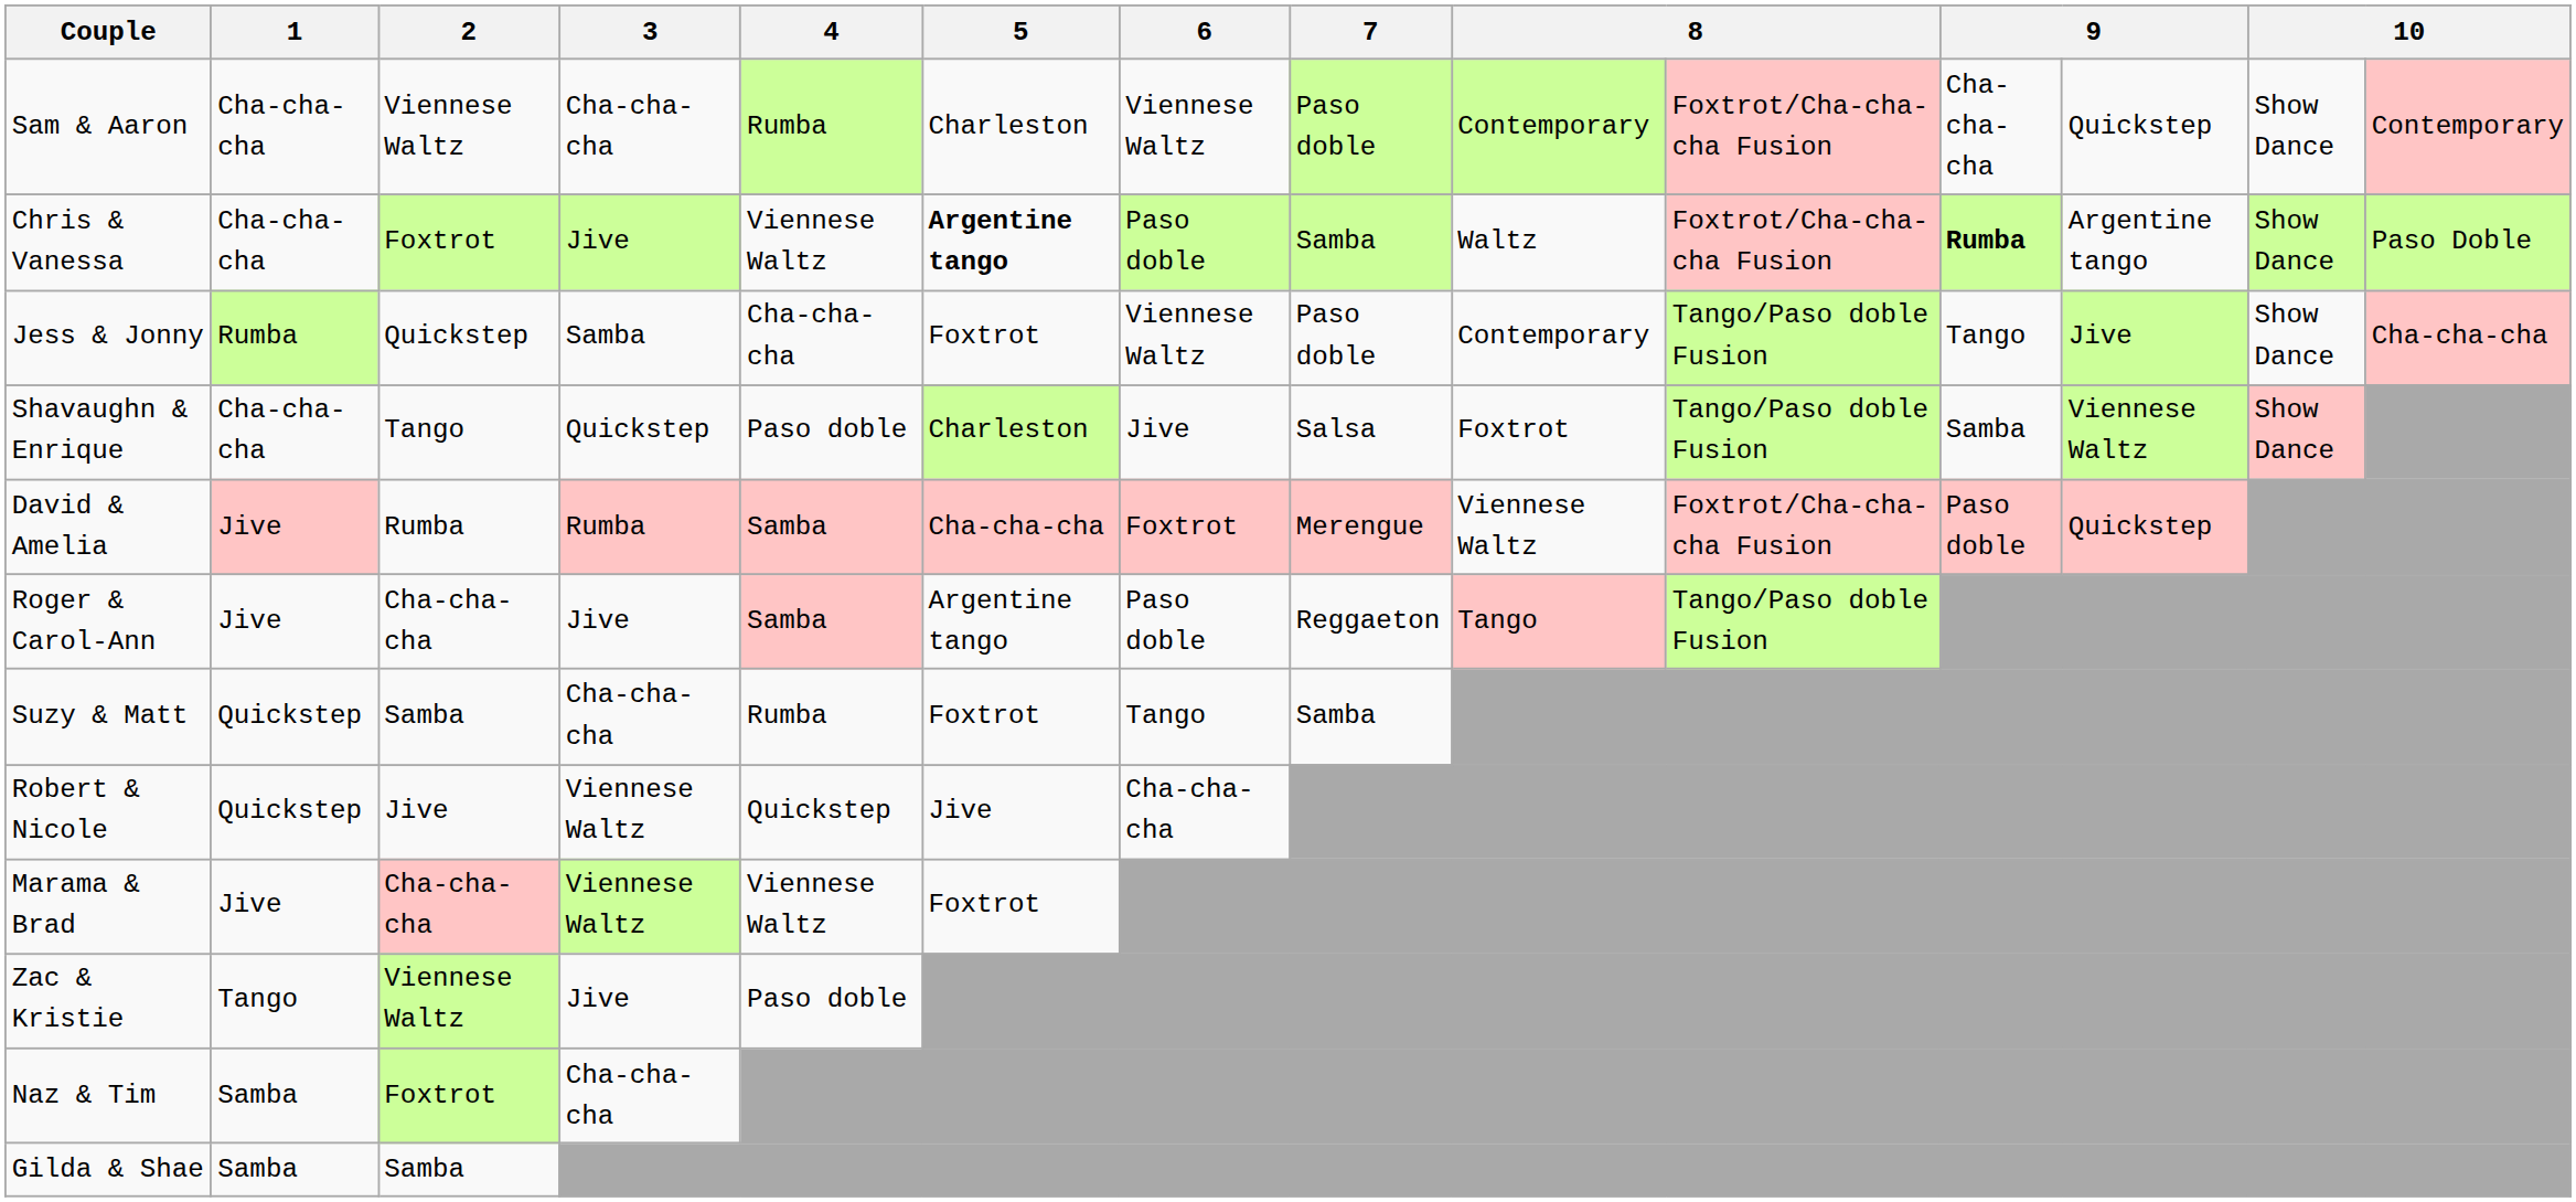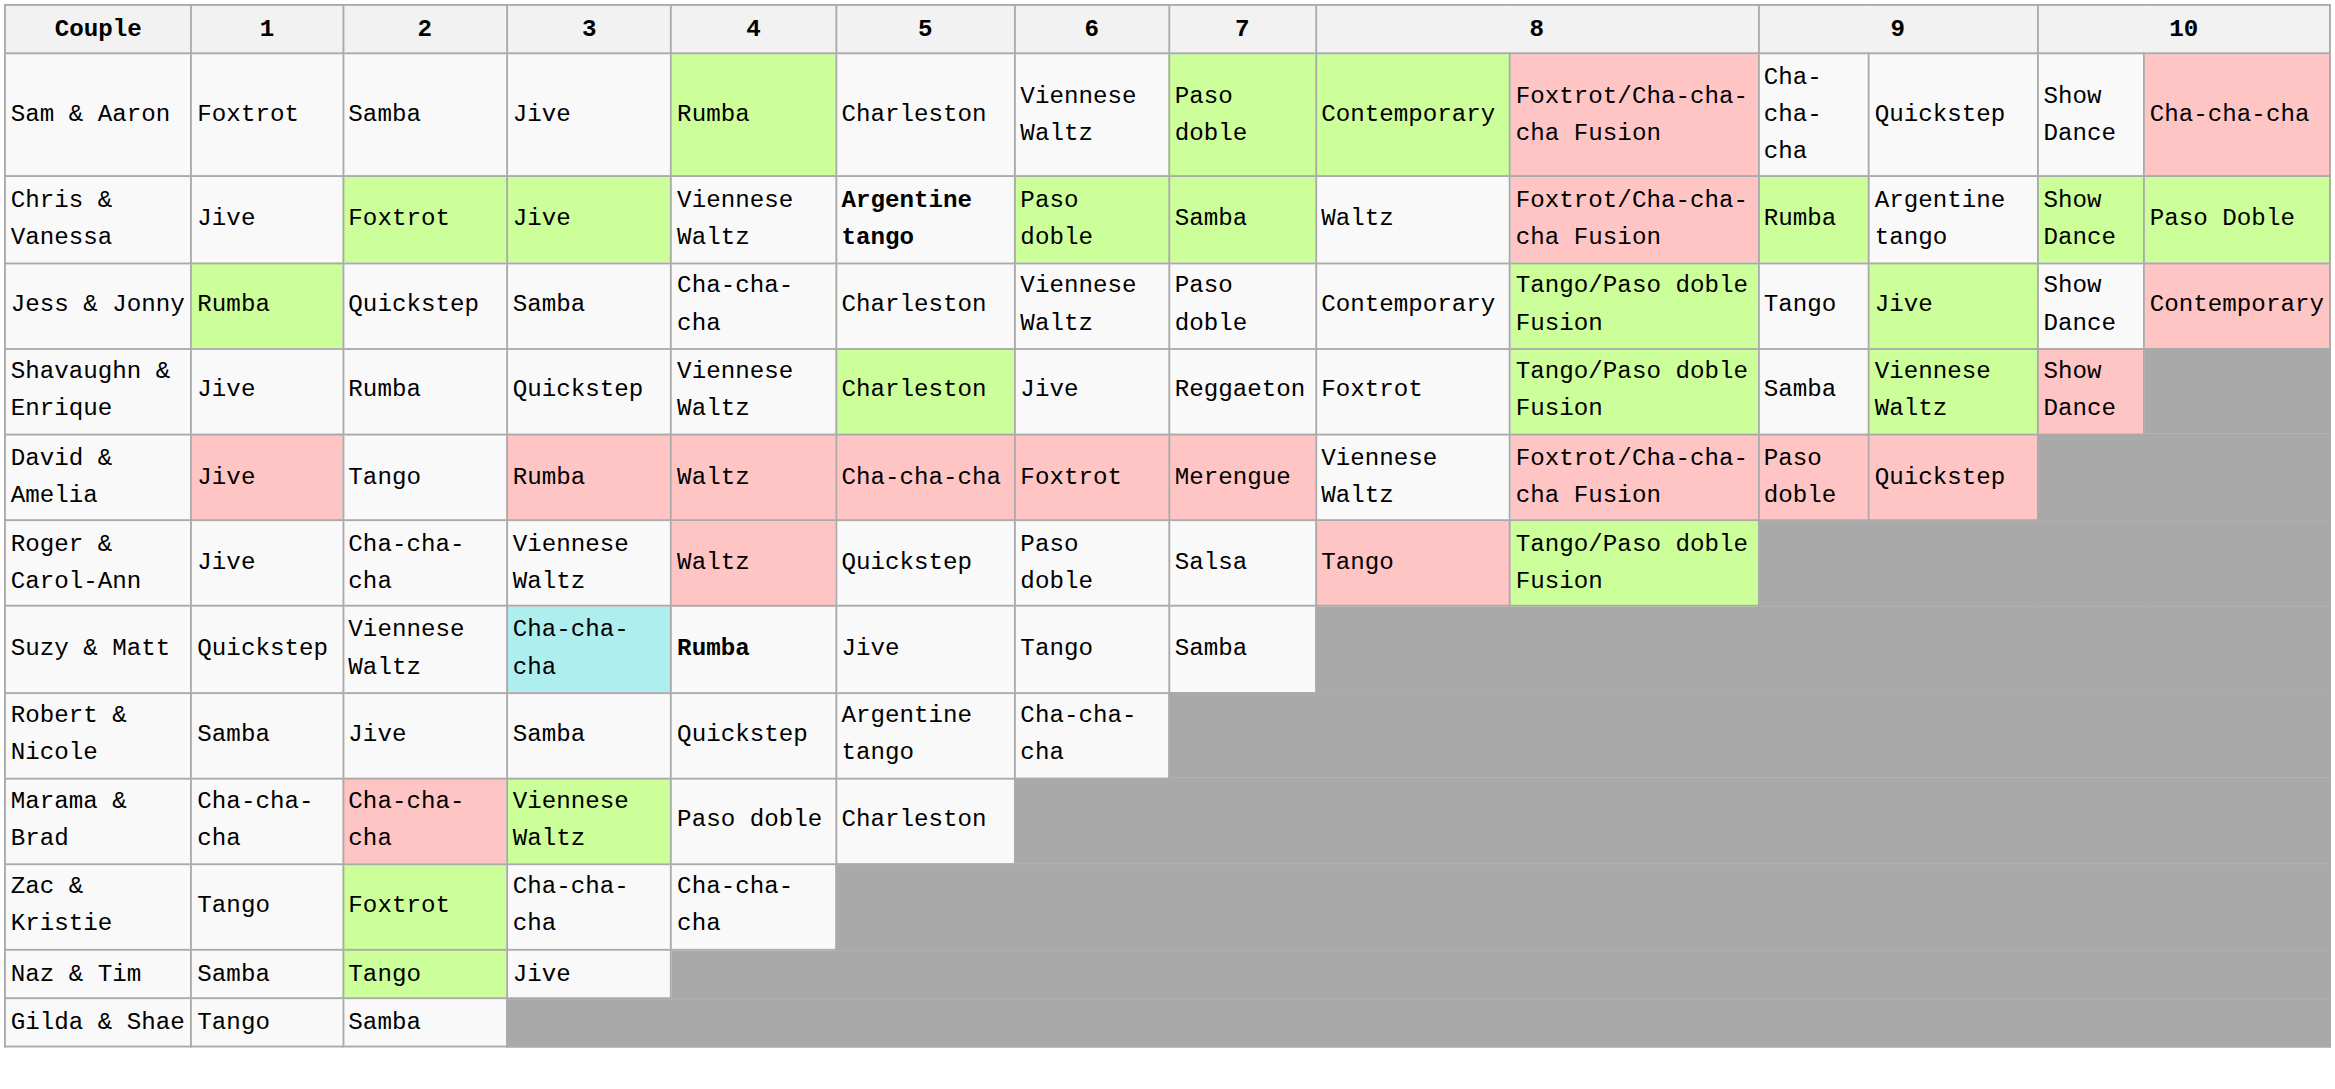 <table class="wikitable" style="text-align:left; line-height:20px;">
 <tr>
 <th>Couple</th>
 <th>1</th>
 <th>2</th>
 <th>3</th>
 <th>4</th>
 <th>5</th>
 <th>6</th>
 <th>7</th>
 <th colspan=2>8</th>
 <th colspan=2>9</th>
 <th colspan=2>10</th>
 </tr>
 <tr>
 <td>Sam & Aaron</td>
-<td>Cha-cha-cha</td>
-<td>Viennese Waltz</td>
-<td>Cha-cha-cha</td>
+<td>Foxtrot</td>
+<td>Samba</td>
+<td>Jive</td>
 <td bgcolor="#ccff99">Rumba</td>
 <td>Charleston</td>
 <td>Viennese Waltz</td>
 <td bgcolor="#ccff99">Paso doble</td>
 <td bgcolor="#ccff99">Contemporary</td>
 <td bgcolor="#ffc5c5">Foxtrot/Cha-cha-cha Fusion<br></td>
 <td>Cha-cha-cha</td>
 <td>Quickstep</td>
 <td>Show Dance</td>
-<td bgcolor="#ffc5c5">Contemporary</td>
+<td bgcolor="#ffc5c5">Cha-cha-cha</td>
 </tr>
 <tr>
 <td>Chris & Vanessa</td>
-<td>Cha-cha-cha</td>
+<td>Jive</td>
 <td bgcolor="#ccff99">Foxtrot</td>
 <td bgcolor="#ccff99">Jive</td>
 <td>Viennese Waltz</td>
 <td><strong>Argentine tango</strong></td>
 <td bgcolor="#ccff99">Paso doble</td>
 <td bgcolor="#ccff99">Samba</td>
 <td>Waltz</td>
 <td bgcolor="#ffc5c5">Foxtrot/Cha-cha-cha Fusion<br></td>
-<td bgcolor="#ccff99"><strong>Rumba</strong></td>
+<td bgcolor="#ccff99">Rumba</td>
 <td>Argentine tango</td>
 <td bgcolor="#ccff99">Show Dance</td>
 <td bgcolor="#ccff99">Paso Doble</td>
 </tr>
 <tr>
 <td>Jess & Jonny</td>
 <td bgcolor="#ccff99">Rumba</td>
 <td>Quickstep</td>
 <td>Samba</td>
 <td>Cha-cha-cha</td>
-<td>Foxtrot</td>
+<td>Charleston</td>
 <td>Viennese Waltz</td>
 <td>Paso doble</td>
 <td>Contemporary</td>
 <td bgcolor="#ccff99">Tango/Paso doble Fusion<br></td>
 <td>Tango</td>
 <td bgcolor="#ccff99">Jive</td>
 <td>Show Dance</td>
-<td bgcolor="#ffc5c5">Cha-cha-cha</td>
+<td bgcolor="#ffc5c5">Contemporary</td>
 </tr>
 <tr>
 <td>Shavaughn & Enrique</td>
-<td>Cha-cha-cha</td>
-<td>Tango</td>
+<td>Jive</td>
+<td>Rumba</td>
 <td>Quickstep</td>
-<td>Paso doble</td>
+<td>Viennese Waltz</td>
 <td bgcolor="#ccff99">Charleston</td>
 <td>Jive</td>
-<td>Salsa</td>
+<td>Reggaeton</td>
 <td>Foxtrot</td>
 <td bgcolor="#ccff99">Tango/Paso doble Fusion<br></td>
 <td>Samba</td>
 <td bgcolor="#ccff99">Viennese Waltz</td>
 <td bgcolor="#ffc5c5">Show Dance</td>
 <td style="background:darkgrey;" colspan=2></td>
 </tr>
 <tr>
 <td>David & Amelia</td>
 <td bgcolor="#ffc5c5">Jive</td>
-<td>Rumba</td>
+<td>Tango</td>
 <td bgcolor="#ffc5c5">Rumba</td>
-<td bgcolor="#ffc5c5">Samba</td>
+<td bgcolor="#ffc5c5">Waltz</td>
 <td bgcolor="#ffc5c5">Cha-cha-cha</td>
 <td bgcolor="#ffc5c5">Foxtrot</td>
 <td bgcolor="#ffc5c5">Merengue</td>
 <td>Viennese Waltz</td>
 <td bgcolor="#ffc5c5">Foxtrot/Cha-cha-cha Fusion<br></td>
 <td bgcolor="#ffc5c5">Paso doble</td>
 <td bgcolor="#ffc5c5">Quickstep</td>
 <td style="background:darkgrey;" colspan=2></td>
 </tr>
 <tr>
 <td>Roger & Carol-Ann</td>
 <td>Jive</td>
 <td>Cha-cha-cha</td>
-<td>Jive</td>
-<td bgcolor="#ffc5c5">Samba</td>
-<td>Argentine tango</td>
+<td>Viennese Waltz</td>
+<td bgcolor="#ffc5c5">Waltz</td>
+<td>Quickstep</td>
 <td>Paso doble</td>
-<td>Reggaeton</td>
+<td>Salsa</td>
 <td bgcolor="#ffc5c5">Tango</td>
 <td bgcolor="#ccff99">Tango/Paso doble Fusion<br></td>
 <td style="background:darkgrey;" colspan=4></td>
 </tr>
 <tr>
 <td>Suzy & Matt</td>
 <td>Quickstep</td>
-<td>Samba</td>
-<td>Cha-cha-cha</td>
-<td>Rumba</td>
-<td>Foxtrot</td>
+<td>Viennese Waltz</td>
+<td style="background: paleturquoise;">Cha-cha-cha</td>
+<td><strong>Rumba</strong></td>
+<td>Jive</td>
 <td>Tango</td>
 <td>Samba</td>
 <td style="background:darkgrey;" colspan=6></td>
 </tr>
 <tr>
 <td>Robert & Nicole</td>
+<td>Samba</td>
+<td>Jive</td>
+<td>Samba</td>
 <td>Quickstep</td>
-<td>Jive</td>
-<td>Viennese Waltz</td>
-<td>Quickstep</td>
-<td>Jive</td>
+<td>Argentine tango</td>
 <td>Cha-cha-cha</td>
 <td style="background:darkgrey;" colspan=7></td>
 </tr>
 <tr>
 <td>Marama & Brad</td>
-<td>Jive</td>
+<td>Cha-cha-cha</td>
 <td bgcolor="#ffc5c5">Cha-cha-cha</td>
 <td bgcolor="#ccff99">Viennese Waltz</td>
-<td>Viennese Waltz</td>
-<td>Foxtrot</td>
+<td>Paso doble</td>
+<td>Charleston</td>
 <td style="background:darkgrey;" colspan=8></td>
 </tr>
 <tr>
 <td>Zac & Kristie</td>
 <td>Tango</td>
-<td bgcolor="#ccff99">Viennese Waltz</td>
-<td>Jive</td>
-<td>Paso doble</td>
+<td bgcolor="#ccff99">Foxtrot</td>
+<td>Cha-cha-cha</td>
+<td>Cha-cha-cha</td>
 <td style="background:darkgrey;" colspan=9></td>
 </tr>
 <tr>
 <td>Naz & Tim</td>
 <td>Samba</td>
-<td bgcolor="#ccff99">Foxtrot</td>
-<td>Cha-cha-cha</td>
+<td bgcolor="#ccff99">Tango</td>
+<td>Jive</td>
 <td style="background:darkgrey;" colspan=10></td>
 </tr>
 <tr>
 <td>Gilda & Shae</td>
-<td>Samba</td>
+<td>Tango</td>
 <td>Samba</td>
 <td style="background:darkgrey;" colspan=11></td>
 </tr>
 </table>
